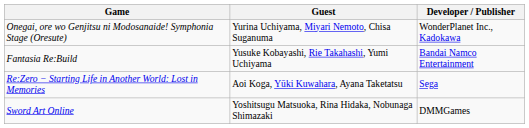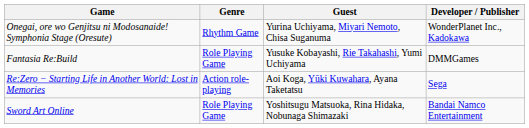 <table class="wikitable sortable">
 <tr>
 <th>Game</th>
+<th class="unsortable">Genre</th>
 <th class="unsortable">Guest</th>
 <th class="unsortable">Developer / Publisher</th>
 </tr>
 <tr>
 <td><em>Onegai, ore wo Genjitsu ni Modosanaide! Symphonia Stage (Oresute)</em></td>
+<td><a href='#'>Rhythm Game</a></td>
 <td>Yurina Uchiyama, <a href='#'>Miyari Nemoto</a>, Chisa Suganuma</td>
 <td>WonderPlanet Inc., <a href='#'>Kadokawa</a></td>
 </tr>
 <tr>
 <td><em>Fantasia Re:Build</em></td>
+<td><a href='#'>Role Playing Game</a></td>
 <td>Yusuke Kobayashi, <a href='#'>Rie Takahashi</a>, Yumi Uchiyama</td>
-<td><a href='#'>Bandai Namco Entertainment</a></td>
+<td>DMMGames</td>
 </tr>
 <tr>
 <td><em><a href='#'>Re:Zero − Starting Life in Another World: Lost in Memories</a></em></td>
+<td><a href='#'>Action role-playing</a></td>
 <td>Aoi Koga, <a href='#'>Yūki Kuwahara</a>, Ayana Taketatsu</td>
 <td><a href='#'>Sega</a></td>
 </tr>
 <tr>
 <td><em><a href='#'>Sword Art Online</a></em></td>
+<td><a href='#'>Role Playing Game</a></td>
 <td>Yoshitsugu Matsuoka, Rina Hidaka, Nobunaga Shimazaki</td>
-<td>DMMGames</td>
+<td><a href='#'>Bandai Namco Entertainment</a></td>
 </tr>
 </table>
